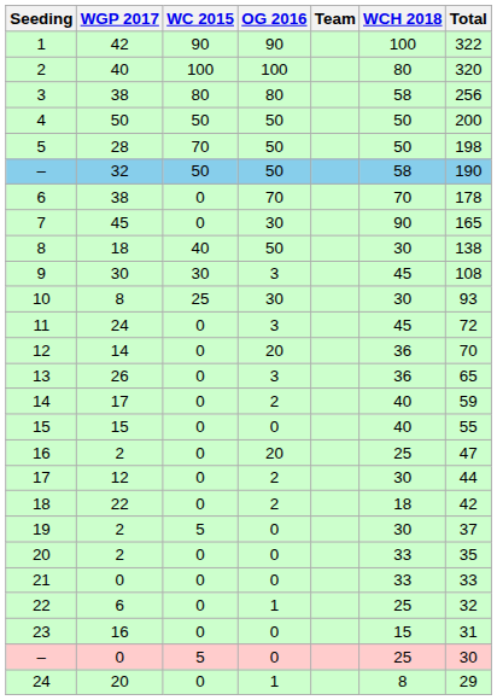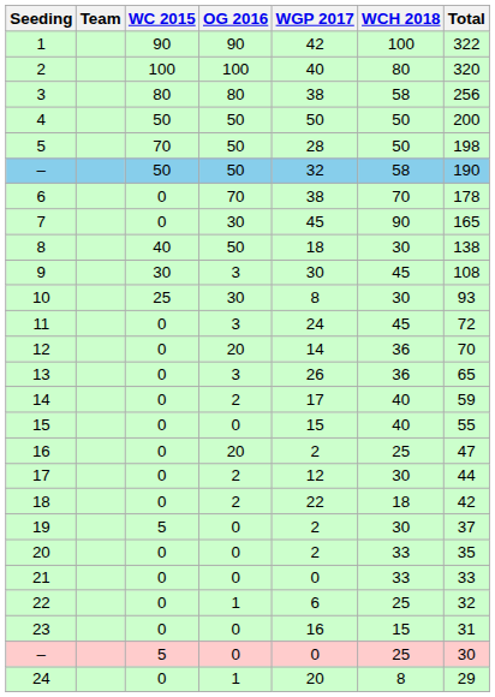 <table class="wikitable collapsible sortable" style="font-size:90%; text-align:center;margin: 1em auto 1em auto ">
 <tr>
 <th>Seeding</th>
-<th><a href='#'>WGP 2017</a></th>
+<th>Team</th>
 <th><a href='#'>WC 2015</a></th>
 <th><a href='#'>OG 2016</a></th>
-<th>Team</th>
+<th><a href='#'>WGP 2017</a></th>
 <th><a href='#'>WCH 2018</a></th>
 <th>Total</th>
 </tr>
 <tr style="background: #ccffcc;">
 <td>1</td>
-<td>42</td>
+<td align="left"></td>
 <td>90</td>
 <td>90</td>
-<td align="left"></td>
+<td>42</td>
 <td>100</td>
 <td>322</td>
 </tr>
 <tr style="background: #ccffcc;">
 <td>2</td>
-<td>40</td>
+<td align="left"></td>
 <td>100</td>
 <td>100</td>
-<td align="left"></td>
+<td>40</td>
 <td>80</td>
 <td>320</td>
 </tr>
 <tr style="background: #ccffcc;">
 <td>3</td>
-<td>38</td>
+<td align="left"></td>
 <td>80</td>
 <td>80</td>
-<td align="left"></td>
+<td>38</td>
 <td>58</td>
 <td>256</td>
 </tr>
 <tr style="background: #ccffcc;">
 <td>4</td>
+<td align="left"></td>
 <td>50</td>
 <td>50</td>
 <td>50</td>
-<td align="left"></td>
 <td>50</td>
 <td>200</td>
 </tr>
 <tr style="background: #ccffcc;">
 <td>5</td>
-<td>28</td>
+<td align="left"></td>
 <td>70</td>
 <td>50</td>
-<td align="left"></td>
+<td>28</td>
 <td>50</td>
 <td>198</td>
 </tr>
 <tr style="background: #87ceeb;">
 <td>–</td>
-<td>32</td>
+<td align="left"></td>
 <td>50</td>
 <td>50</td>
-<td align="left"></td>
+<td>32</td>
 <td>58</td>
 <td>190</td>
 </tr>
 <tr style="background: #ccffcc;">
 <td>6</td>
-<td>38</td>
+<td align="left"></td>
 <td>0</td>
 <td>70</td>
-<td align="left"></td>
+<td>38</td>
 <td>70</td>
 <td>178</td>
 </tr>
 <tr style="background: #ccffcc;">
 <td>7</td>
-<td>45</td>
+<td align="left"></td>
 <td>0</td>
 <td>30</td>
-<td align="left"></td>
+<td>45</td>
 <td>90</td>
 <td>165</td>
 </tr>
 <tr style="background: #ccffcc;">
 <td>8</td>
-<td>18</td>
+<td align="left"></td>
 <td>40</td>
 <td>50</td>
-<td align="left"></td>
+<td>18</td>
 <td>30</td>
 <td>138</td>
 </tr>
 <tr style="background: #ccffcc;">
 <td>9</td>
-<td>30</td>
+<td align="left"></td>
 <td>30</td>
 <td>3</td>
-<td align="left"></td>
+<td>30</td>
 <td>45</td>
 <td>108</td>
 </tr>
 <tr style="background: #ccffcc;">
 <td>10</td>
-<td>8</td>
+<td align="left"></td>
 <td>25</td>
 <td>30</td>
-<td align="left"></td>
+<td>8</td>
 <td>30</td>
 <td>93</td>
 </tr>
 <tr style="background: #ccffcc;">
 <td>11</td>
-<td>24</td>
+<td align="left"></td>
 <td>0</td>
 <td>3</td>
-<td align="left"></td>
+<td>24</td>
 <td>45</td>
 <td>72</td>
 </tr>
 <tr style="background: #ccffcc;">
 <td>12</td>
-<td>14</td>
+<td align="left"></td>
 <td>0</td>
 <td>20</td>
-<td align="left"></td>
+<td>14</td>
 <td>36</td>
 <td>70</td>
 </tr>
 <tr style="background: #ccffcc;">
 <td>13</td>
-<td>26</td>
+<td align="left"></td>
 <td>0</td>
 <td>3</td>
-<td align="left"></td>
+<td>26</td>
 <td>36</td>
 <td>65</td>
 </tr>
 <tr style="background: #ccffcc;">
 <td>14</td>
-<td>17</td>
+<td align="left"></td>
 <td>0</td>
 <td>2</td>
-<td align="left"></td>
+<td>17</td>
 <td>40</td>
 <td>59</td>
 </tr>
 <tr style="background: #ccffcc;">
 <td>15</td>
-<td>15</td>
+<td align="left"></td>
 <td>0</td>
 <td>0</td>
-<td align="left"></td>
+<td>15</td>
 <td>40</td>
 <td>55</td>
 </tr>
 <tr style="background: #ccffcc;">
 <td>16</td>
-<td>2</td>
+<td align="left"></td>
 <td>0</td>
 <td>20</td>
-<td align="left"></td>
+<td>2</td>
 <td>25</td>
 <td>47</td>
 </tr>
 <tr style="background: #ccffcc;">
 <td>17</td>
-<td>12</td>
+<td align="left"></td>
 <td>0</td>
 <td>2</td>
-<td align="left"></td>
+<td>12</td>
 <td>30</td>
 <td>44</td>
 </tr>
 <tr style="background: #ccffcc;">
 <td>18</td>
-<td>22</td>
+<td align="left"></td>
 <td>0</td>
 <td>2</td>
-<td align="left"></td>
+<td>22</td>
 <td>18</td>
 <td>42</td>
 </tr>
 <tr style="background: #ccffcc;">
 <td>19</td>
-<td>2</td>
+<td align="left"></td>
 <td>5</td>
 <td>0</td>
-<td align="left"></td>
+<td>2</td>
 <td>30</td>
 <td>37</td>
 </tr>
 <tr style="background: #ccffcc;">
 <td>20</td>
-<td>2</td>
+<td align="left"></td>
 <td>0</td>
 <td>0</td>
-<td align="left"></td>
+<td>2</td>
 <td>33</td>
 <td>35</td>
 </tr>
 <tr style="background: #ccffcc;">
 <td>21</td>
+<td align="left"></td>
 <td>0</td>
 <td>0</td>
 <td>0</td>
-<td align="left"></td>
 <td>33</td>
 <td>33</td>
 </tr>
 <tr style="background: #ccffcc;">
 <td>22</td>
-<td>6</td>
+<td align="left"></td>
 <td>0</td>
 <td>1</td>
-<td align="left"></td>
+<td>6</td>
 <td>25</td>
 <td>32</td>
 </tr>
 <tr style="background: #ccffcc;">
 <td>23</td>
-<td>16</td>
+<td align="left"></td>
 <td>0</td>
 <td>0</td>
-<td align="left"></td>
+<td>16</td>
 <td>15</td>
 <td>31</td>
 </tr>
 <tr style="background: #ffcccc;">
 <td>–</td>
-<td>0</td>
+<td align="left"></td>
 <td>5</td>
 <td>0</td>
-<td align="left"></td>
+<td>0</td>
 <td>25</td>
 <td>30</td>
 </tr>
 <tr style="background: #ccffcc;">
 <td>24</td>
-<td>20</td>
+<td align="left"></td>
 <td>0</td>
 <td>1</td>
-<td align="left"></td>
+<td>20</td>
 <td>8</td>
 <td>29</td>
 </tr>
 </table>
